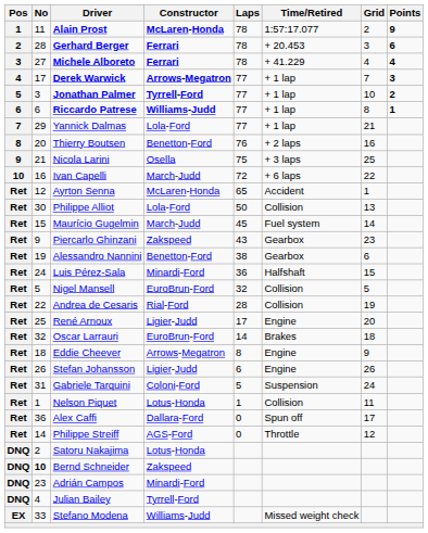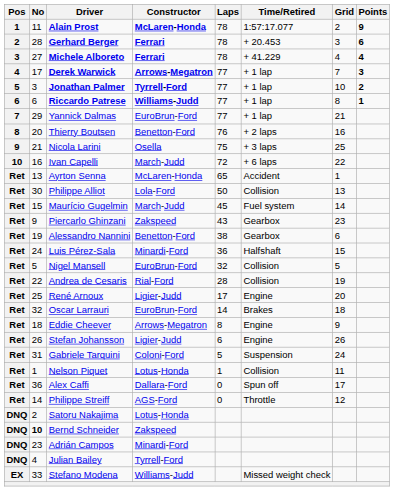 <table class="wikitable" style="font-size: 95%;">
 <tr>
 <th>Pos</th>
 <th>No</th>
 <th>Driver</th>
 <th>Constructor</th>
 <th>Laps</th>
 <th>Time/Retired</th>
 <th>Grid</th>
 <th>Points</th>
 </tr>
 <tr>
 <th>1</th>
 <td>11</td>
 <td> <strong><a href='#'>Alain Prost</a></strong></td>
 <td><strong><a href='#'>McLaren</a>-<a href='#'>Honda</a></strong></td>
 <td>78</td>
 <td>1:57:17.077</td>
 <td>2</td>
 <td><strong>9</strong></td>
 </tr>
 <tr>
 <th>2</th>
 <td>28</td>
 <td> <strong><a href='#'>Gerhard Berger</a></strong></td>
 <td><strong><a href='#'>Ferrari</a></strong></td>
 <td>78</td>
 <td>+ 20.453</td>
 <td>3</td>
 <td><strong>6</strong></td>
 </tr>
 <tr>
 <th>3</th>
 <td>27</td>
 <td> <strong><a href='#'>Michele Alboreto</a></strong></td>
 <td><strong><a href='#'>Ferrari</a></strong></td>
 <td>78</td>
 <td>+ 41.229</td>
 <td>4</td>
 <td><strong>4</strong></td>
 </tr>
 <tr>
 <th>4</th>
 <td>17</td>
 <td> <strong><a href='#'>Derek Warwick</a></strong></td>
 <td><strong><a href='#'>Arrows</a>-<a href='#'>Megatron</a></strong></td>
 <td>77</td>
 <td>+ 1 lap</td>
 <td>7</td>
 <td><strong>3</strong></td>
 </tr>
 <tr>
 <th>5</th>
 <td>3</td>
 <td> <strong><a href='#'>Jonathan Palmer</a></strong></td>
 <td><strong><a href='#'>Tyrrell</a>-<a href='#'>Ford</a></strong></td>
 <td>77</td>
 <td>+ 1 lap</td>
 <td>10</td>
 <td><strong>2</strong></td>
 </tr>
 <tr>
 <th>6</th>
 <td>6</td>
 <td> <strong><a href='#'>Riccardo Patrese</a></strong></td>
 <td><strong><a href='#'>Williams</a>-<a href='#'>Judd</a></strong></td>
 <td>77</td>
 <td>+ 1 lap</td>
 <td>8</td>
 <td><strong>1</strong></td>
 </tr>
 <tr>
 <th>7</th>
 <td>29</td>
 <td> <a href='#'>Yannick Dalmas</a></td>
-<td><a href='#'>Lola</a>-<a href='#'>Ford</a></td>
+<td><a href='#'>EuroBrun</a>-<a href='#'>Ford</a></td>
 <td>77</td>
 <td>+ 1 lap</td>
 <td>21</td>
 <td> </td>
 </tr>
 <tr>
 <th>8</th>
 <td>20</td>
 <td> <a href='#'>Thierry Boutsen</a></td>
 <td><a href='#'>Benetton</a>-<a href='#'>Ford</a></td>
 <td>76</td>
 <td>+ 2 laps</td>
 <td>16</td>
 <td> </td>
 </tr>
 <tr>
 <th>9</th>
 <td>21</td>
 <td> <a href='#'>Nicola Larini</a></td>
 <td><a href='#'>Osella</a></td>
 <td>75</td>
 <td>+ 3 laps</td>
 <td>25</td>
 <td> </td>
 </tr>
 <tr>
 <th>10</th>
 <td>16</td>
 <td> <a href='#'>Ivan Capelli</a></td>
 <td><a href='#'>March</a>-<a href='#'>Judd</a></td>
 <td>72</td>
 <td>+ 6 laps</td>
 <td>22</td>
 <td> </td>
 </tr>
 <tr>
 <th>Ret</th>
-<td>12</td>
+<td>13</td>
 <td> <a href='#'>Ayrton Senna</a></td>
 <td><a href='#'>McLaren</a>-<a href='#'>Honda</a></td>
 <td>65</td>
 <td>Accident</td>
 <td>1</td>
 <td> </td>
 </tr>
 <tr>
 <th>Ret</th>
 <td>30</td>
 <td> <a href='#'>Philippe Alliot</a></td>
 <td><a href='#'>Lola</a>-<a href='#'>Ford</a></td>
 <td>50</td>
 <td>Collision</td>
 <td>13</td>
 <td> </td>
 </tr>
 <tr>
 <th>Ret</th>
 <td>15</td>
 <td> <a href='#'>Maurício Gugelmin</a></td>
 <td><a href='#'>March</a>-<a href='#'>Judd</a></td>
 <td>45</td>
 <td>Fuel system</td>
 <td>14</td>
 <td> </td>
 </tr>
 <tr>
 <th>Ret</th>
 <td>9</td>
 <td> <a href='#'>Piercarlo Ghinzani</a></td>
 <td><a href='#'>Zakspeed</a></td>
 <td>43</td>
 <td>Gearbox</td>
 <td>23</td>
 <td> </td>
 </tr>
 <tr>
 <th>Ret</th>
 <td>19</td>
 <td> <a href='#'>Alessandro Nannini</a></td>
 <td><a href='#'>Benetton</a>-<a href='#'>Ford</a></td>
 <td>38</td>
 <td>Gearbox</td>
 <td>6</td>
 <td> </td>
 </tr>
 <tr>
 <th>Ret</th>
 <td>24</td>
 <td> <a href='#'>Luis Pérez-Sala</a></td>
 <td><a href='#'>Minardi</a>-<a href='#'>Ford</a></td>
 <td>36</td>
 <td>Halfshaft</td>
 <td>15</td>
 <td> </td>
 </tr>
 <tr>
 <th>Ret</th>
 <td>5</td>
 <td> <a href='#'>Nigel Mansell</a></td>
 <td><a href='#'>EuroBrun</a>-<a href='#'>Ford</a></td>
 <td>32</td>
 <td>Collision</td>
 <td>5</td>
 <td> </td>
 </tr>
 <tr>
 <th>Ret</th>
 <td>22</td>
 <td> <a href='#'>Andrea de Cesaris</a></td>
 <td><a href='#'>Rial</a>-<a href='#'>Ford</a></td>
 <td>28</td>
 <td>Collision</td>
 <td>19</td>
 <td> </td>
 </tr>
 <tr>
 <th>Ret</th>
 <td>25</td>
 <td> <a href='#'>René Arnoux</a></td>
 <td><a href='#'>Ligier</a>-<a href='#'>Judd</a></td>
 <td>17</td>
 <td>Engine</td>
 <td>20</td>
 <td> </td>
 </tr>
 <tr>
 <th>Ret</th>
 <td>32</td>
 <td> <a href='#'>Oscar Larrauri</a></td>
 <td><a href='#'>EuroBrun</a>-<a href='#'>Ford</a></td>
 <td>14</td>
 <td>Brakes</td>
 <td>18</td>
 <td> </td>
 </tr>
 <tr>
 <th>Ret</th>
 <td>18</td>
 <td> <a href='#'>Eddie Cheever</a></td>
 <td><a href='#'>Arrows</a>-<a href='#'>Megatron</a></td>
 <td>8</td>
 <td>Engine</td>
 <td>9</td>
 <td> </td>
 </tr>
 <tr>
 <th>Ret</th>
 <td>26</td>
 <td> <a href='#'>Stefan Johansson</a></td>
 <td><a href='#'>Ligier</a>-<a href='#'>Judd</a></td>
 <td>6</td>
 <td>Engine</td>
 <td>26</td>
 <td> </td>
 </tr>
 <tr>
 <th>Ret</th>
 <td>31</td>
 <td> <a href='#'>Gabriele Tarquini</a></td>
 <td><a href='#'>Coloni</a>-<a href='#'>Ford</a></td>
 <td>5</td>
 <td>Suspension</td>
 <td>24</td>
 <td> </td>
 </tr>
 <tr>
 <th>Ret</th>
 <td>1</td>
 <td> <a href='#'>Nelson Piquet</a></td>
 <td><a href='#'>Lotus</a>-<a href='#'>Honda</a></td>
 <td>1</td>
 <td>Collision</td>
 <td>11</td>
 <td> </td>
 </tr>
 <tr>
 <th>Ret</th>
 <td>36</td>
 <td> <a href='#'>Alex Caffi</a></td>
 <td><a href='#'>Dallara</a>-<a href='#'>Ford</a></td>
 <td>0</td>
 <td>Spun off</td>
 <td>17</td>
 <td> </td>
 </tr>
 <tr>
 <th>Ret</th>
 <td>14</td>
 <td> <a href='#'>Philippe Streiff</a></td>
 <td><a href='#'>AGS</a>-<a href='#'>Ford</a></td>
 <td>0</td>
 <td>Throttle</td>
 <td>12</td>
 <td> </td>
 </tr>
 <tr>
 <th>DNQ</th>
 <td>2</td>
 <td> <a href='#'>Satoru Nakajima</a></td>
 <td><a href='#'>Lotus</a>-<a href='#'>Honda</a></td>
 <td> </td>
 <td></td>
 <td></td>
 <td> </td>
 </tr>
 <tr>
 <th>DNQ</th>
 <td><strong>10</strong></td>
 <td> <a href='#'>Bernd Schneider</a></td>
 <td><a href='#'>Zakspeed</a></td>
 <td> </td>
 <td></td>
 <td></td>
 <td> </td>
 </tr>
 <tr>
 <th>DNQ</th>
 <td>23</td>
 <td> <a href='#'>Adrián Campos</a></td>
 <td><a href='#'>Minardi</a>-<a href='#'>Ford</a></td>
 <td> </td>
 <td></td>
 <td></td>
 <td> </td>
 </tr>
 <tr>
 <th>DNQ</th>
 <td>4</td>
 <td> <a href='#'>Julian Bailey</a></td>
 <td><a href='#'>Tyrrell</a>-<a href='#'>Ford</a></td>
 <td></td>
 <td></td>
 <td></td>
 <td></td>
 </tr>
 <tr>
 <th>EX</th>
 <td>33</td>
 <td> <a href='#'>Stefano Modena</a></td>
 <td><a href='#'>Williams</a>-<a href='#'>Judd</a></td>
 <td> </td>
 <td>Missed weight check</td>
 <td></td>
 <td> </td>
 </tr>
 <tr>
 <th colspan="8"></th>
 </tr>
 </table>
